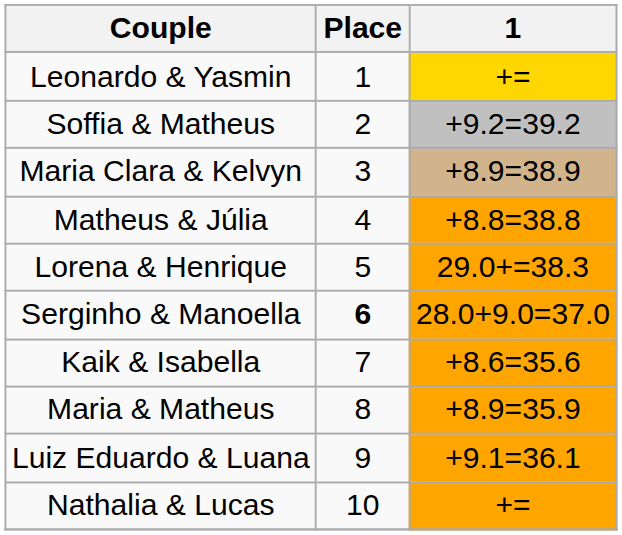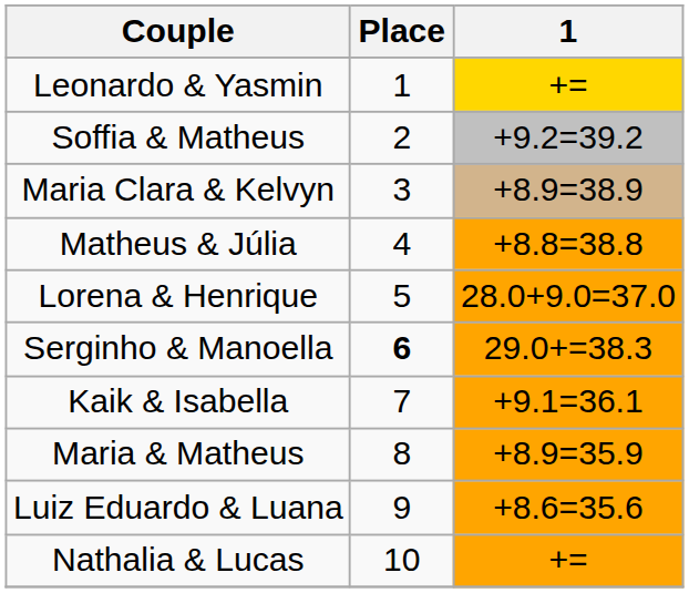 <table class="wikitable sortable" style="margin:auto; text-align:center; white-space:nowrap; width:auto;">
 <tr>
 <th width=45>Couple</th>
 <th width=25>Place</th>
 <th width=65>1</th>
 </tr>
 <tr>
 <td>Leonardo & Yasmin</td>
 <td>1</td>
 <td bgcolor=FFD700>+=</td>
 </tr>
 <tr>
 <td>Soffia & Matheus</td>
 <td>2</td>
 <td bgcolor=C0C0C0>+9.2=39.2</td>
 </tr>
 <tr>
 <td>Maria Clara & Kelvyn</td>
 <td>3</td>
 <td bgcolor=D2B48C>+8.9=38.9</td>
 </tr>
 <tr>
 <td>Matheus & Júlia</td>
 <td>4</td>
 <td bgcolor=FFA500>+8.8=38.8</td>
 </tr>
 <tr>
 <td>Lorena & Henrique</td>
 <td>5</td>
-<td bgcolor=FFA500>29.0+=38.3</td>
+<td bgcolor=FFA500>28.0+9.0=37.0</td>
 </tr>
 <tr>
 <td>Serginho & Manoella</td>
 <td><strong>6</strong></td>
-<td bgcolor=FFA500>28.0+9.0=37.0</td>
+<td bgcolor=FFA500>29.0+=38.3</td>
 </tr>
 <tr>
 <td>Kaik & Isabella</td>
 <td>7</td>
-<td bgcolor=FFA500>+8.6=35.6</td>
+<td bgcolor=FFA500>+9.1=36.1</td>
 </tr>
 <tr>
 <td>Maria & Matheus</td>
 <td>8</td>
 <td bgcolor=FFA500>+8.9=35.9</td>
 </tr>
 <tr>
 <td>Luiz Eduardo & Luana</td>
 <td>9</td>
-<td bgcolor=FFA500>+9.1=36.1</td>
+<td bgcolor=FFA500>+8.6=35.6</td>
 </tr>
 <tr>
 <td>Nathalia & Lucas</td>
 <td>10</td>
 <td bgcolor=FFA500>+=</td>
 </tr>
 <tr>
 </tr>
 </table>
